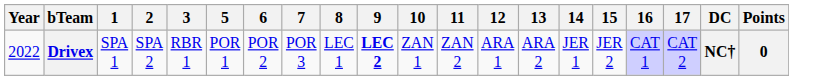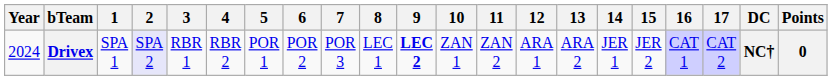 <table class="wikitable" style="text-align:center; font-size:85%;">
 <tr>
 <th>Year</th>
 <th>bTeam</th>
 <th>1</th>
 <th>2</th>
 <th>3</th>
+<th>4</th>
 <th>5</th>
 <th>6</th>
 <th>7</th>
 <th>8</th>
 <th>9</th>
 <th>10</th>
 <th>11</th>
 <th>12</th>
 <th>13</th>
 <th>14</th>
 <th>15</th>
 <th>16</th>
 <th>17</th>
 <th>DC</th>
 <th>Points</th>
 </tr>
 <tr>
-<td><a href='#'>2022</a></td>
+<td><a href='#'>2024</a></td>
 <th nowrap><a href='#'>Drivex</a></th>
 <td><a href='#'>SPA<br>1</a></td>
-<td><a href='#'>SPA<br>2</a></td>
+<td style="background: lavender;"><a href='#'>SPA<br>2</a></td>
 <td><a href='#'>RBR<br>1</a></td>
+<td><a href='#'>RBR<br>2</a></td>
 <td><a href='#'>POR<br>1</a></td>
 <td><a href='#'>POR<br>2</a></td>
 <td><a href='#'>POR<br>3</a></td>
 <td><a href='#'>LEC<br>1</a></td>
 <td><strong><a href='#'>LEC<br>2</a></strong></td>
 <td><a href='#'>ZAN<br>1</a></td>
 <td><a href='#'>ZAN<br>2</a></td>
 <td><a href='#'>ARA<br>1</a></td>
 <td><a href='#'>ARA<br>2</a></td>
 <td><a href='#'>JER<br>1</a></td>
 <td><a href='#'>JER<br>2</a></td>
 <td style="background:#CFCFFF;"><a href='#'>CAT<br>1</a><br></td>
 <td style="background:#CFCFFF;"><a href='#'>CAT<br>2</a><br></td>
 <th>NC†</th>
 <th>0</th>
 </tr>
 </table>
